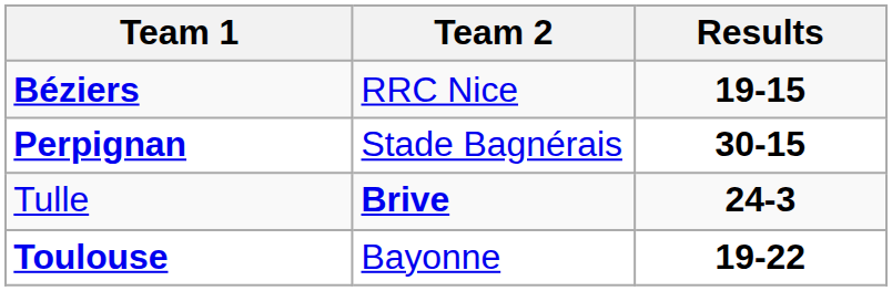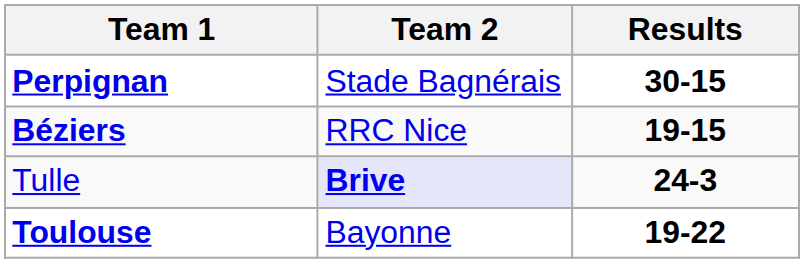 <table class="wikitable" width=400>
 <tr>
 <th>Team 1</th>
 <th>Team 2</th>
 <th>Results</th>
-</tr>
-<tr>
-<td width=150><strong><a href='#'>Béziers</a></strong></td>
-<td width=120><a href='#'>RRC Nice</a></td>
-<td align="center"><strong>19-15</strong></td>
 </tr>
 <tr bgcolor="white">
 <td><strong><a href='#'>Perpignan</a></strong></td>
 <td><a href='#'>Stade Bagnérais</a></td>
 <td align="center"><strong>30-15</strong></td>
 </tr>
 <tr>
+<td width=150><strong><a href='#'>Béziers</a></strong></td>
+<td width=120><a href='#'>RRC Nice</a></td>
+<td align="center"><strong>19-15</strong></td>
+</tr>
+<tr>
 <td><a href='#'>Tulle</a></td>
-<td><strong><a href='#'>Brive</a></strong></td>
+<td style="background: lavender;"><strong><a href='#'>Brive</a></strong></td>
 <td align="center"><strong>24-3</strong></td>
 </tr>
 <tr bgcolor="white">
 <td><strong><a href='#'>Toulouse</a></strong></td>
 <td><a href='#'>Bayonne</a></td>
 <td align="center"><strong>19-22</strong></td>
 </tr>
 </table>
